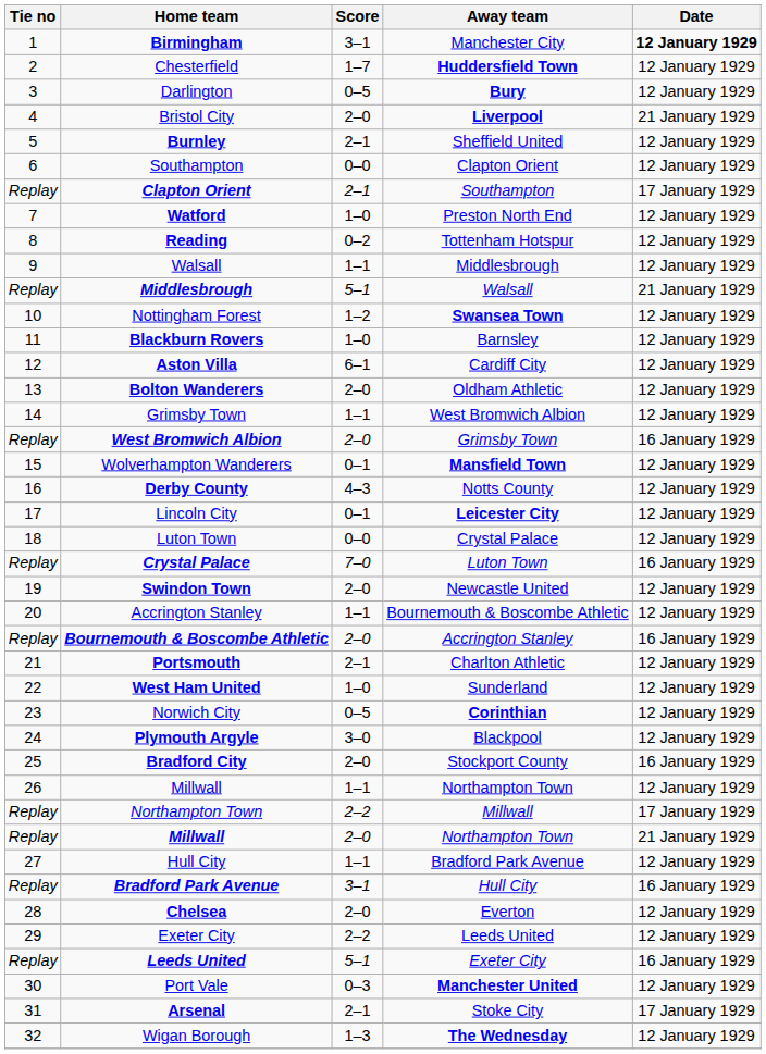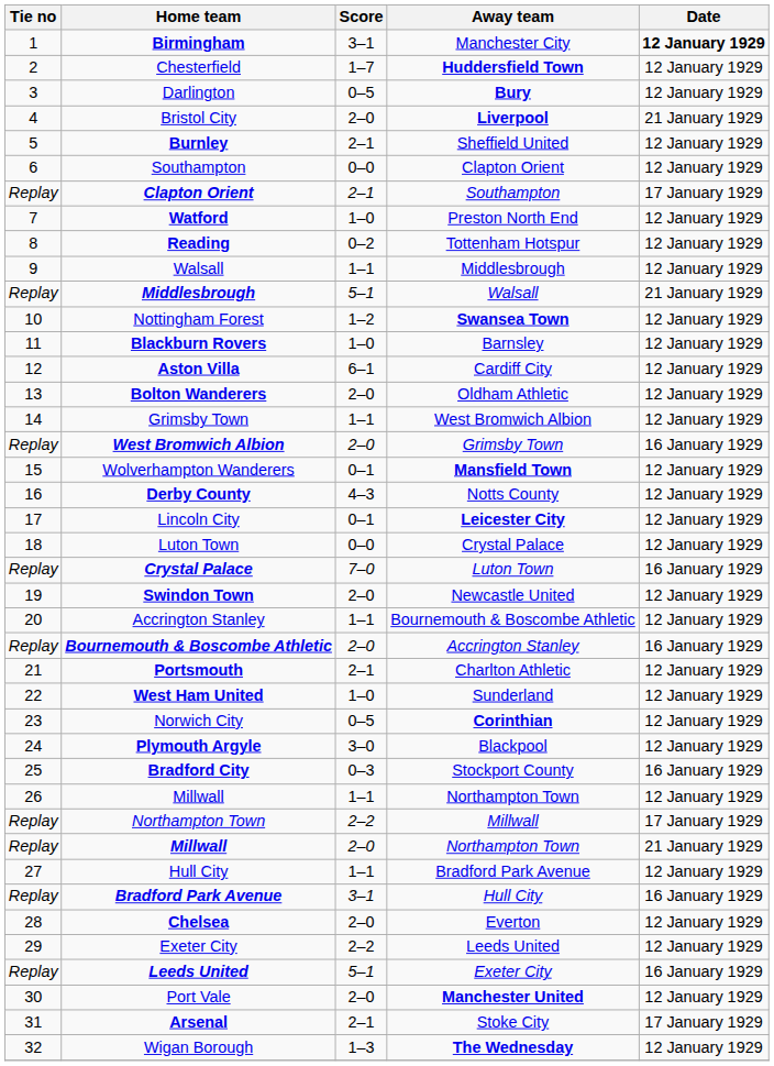 <table class="wikitable" style="text-align: center">
 <tr>
 <th>Tie no</th>
 <th>Home team</th>
 <th>Score</th>
 <th>Away team</th>
 <th>Date</th>
 </tr>
 <tr>
 <td>1</td>
 <td><strong><a href='#'>Birmingham</a></strong></td>
 <td>3–1</td>
 <td><a href='#'>Manchester City</a></td>
 <td><strong>12 January 1929</strong></td>
 </tr>
 <tr>
 <td>2</td>
 <td><a href='#'>Chesterfield</a></td>
 <td>1–7</td>
 <td><strong><a href='#'>Huddersfield Town</a></strong></td>
 <td>12 January 1929</td>
 </tr>
 <tr>
 <td>3</td>
 <td><a href='#'>Darlington</a></td>
 <td>0–5</td>
 <td><strong><a href='#'>Bury</a></strong></td>
 <td>12 January 1929</td>
 </tr>
 <tr>
 <td>4</td>
 <td><a href='#'>Bristol City</a></td>
 <td>2–0</td>
 <td><strong><a href='#'>Liverpool</a></strong></td>
 <td>21 January 1929</td>
 </tr>
 <tr>
 <td>5</td>
 <td><strong><a href='#'>Burnley</a></strong></td>
 <td>2–1</td>
 <td><a href='#'>Sheffield United</a></td>
 <td>12 January 1929</td>
 </tr>
 <tr>
 <td>6</td>
 <td><a href='#'>Southampton</a></td>
 <td>0–0</td>
 <td><a href='#'>Clapton Orient</a></td>
 <td>12 January 1929</td>
 </tr>
 <tr>
 <td><em>Replay</em></td>
 <td><strong><em><a href='#'>Clapton Orient</a></em></strong></td>
 <td><em>2–1</em></td>
 <td><em><a href='#'>Southampton</a></em></td>
 <td>17 January 1929</td>
 </tr>
 <tr>
 <td>7</td>
 <td><strong><a href='#'>Watford</a></strong></td>
 <td>1–0</td>
 <td><a href='#'>Preston North End</a></td>
 <td>12 January 1929</td>
 </tr>
 <tr>
 <td>8</td>
 <td><strong><a href='#'>Reading</a></strong></td>
 <td>0–2</td>
 <td><a href='#'>Tottenham Hotspur</a></td>
 <td>12 January 1929</td>
 </tr>
 <tr>
 <td>9</td>
 <td><a href='#'>Walsall</a></td>
 <td>1–1</td>
 <td><a href='#'>Middlesbrough</a></td>
 <td>12 January 1929</td>
 </tr>
 <tr>
 <td><em>Replay</em></td>
 <td><strong><em><a href='#'>Middlesbrough</a></em></strong></td>
 <td><em>5–1</em></td>
 <td><em><a href='#'>Walsall</a></em></td>
 <td>21 January 1929</td>
 </tr>
 <tr>
 <td>10</td>
 <td><a href='#'>Nottingham Forest</a></td>
 <td>1–2</td>
 <td><strong><a href='#'>Swansea Town</a></strong></td>
 <td>12 January 1929</td>
 </tr>
 <tr>
 <td>11</td>
 <td><strong><a href='#'>Blackburn Rovers</a></strong></td>
 <td>1–0</td>
 <td><a href='#'>Barnsley</a></td>
 <td>12 January 1929</td>
 </tr>
 <tr>
 <td>12</td>
 <td><strong><a href='#'>Aston Villa</a></strong></td>
 <td>6–1</td>
 <td><a href='#'>Cardiff City</a></td>
 <td>12 January 1929</td>
 </tr>
 <tr>
 <td>13</td>
 <td><strong><a href='#'>Bolton Wanderers</a></strong></td>
 <td>2–0</td>
 <td><a href='#'>Oldham Athletic</a></td>
 <td>12 January 1929</td>
 </tr>
 <tr>
 <td>14</td>
 <td><a href='#'>Grimsby Town</a></td>
 <td>1–1</td>
 <td><a href='#'>West Bromwich Albion</a></td>
 <td>12 January 1929</td>
 </tr>
 <tr>
 <td><em>Replay</em></td>
 <td><strong><em><a href='#'>West Bromwich Albion</a></em></strong></td>
 <td><em>2–0</em></td>
 <td><em><a href='#'>Grimsby Town</a></em></td>
 <td>16 January 1929</td>
 </tr>
 <tr>
 <td>15</td>
 <td><a href='#'>Wolverhampton Wanderers</a></td>
 <td>0–1</td>
 <td><strong><a href='#'>Mansfield Town</a></strong></td>
 <td>12 January 1929</td>
 </tr>
 <tr>
 <td>16</td>
 <td><strong><a href='#'>Derby County</a></strong></td>
 <td>4–3</td>
 <td><a href='#'>Notts County</a></td>
 <td>12 January 1929</td>
 </tr>
 <tr>
 <td>17</td>
 <td><a href='#'>Lincoln City</a></td>
 <td>0–1</td>
 <td><strong><a href='#'>Leicester City</a></strong></td>
 <td>12 January 1929</td>
 </tr>
 <tr>
 <td>18</td>
 <td><a href='#'>Luton Town</a></td>
 <td>0–0</td>
 <td><a href='#'>Crystal Palace</a></td>
 <td>12 January 1929</td>
 </tr>
 <tr>
 <td><em>Replay</em></td>
 <td><strong><em><a href='#'>Crystal Palace</a></em></strong></td>
 <td><em>7–0</em></td>
 <td><em><a href='#'>Luton Town</a></em></td>
 <td>16 January 1929</td>
 </tr>
 <tr>
 <td>19</td>
 <td><strong><a href='#'>Swindon Town</a></strong></td>
 <td>2–0</td>
 <td><a href='#'>Newcastle United</a></td>
 <td>12 January 1929</td>
 </tr>
 <tr>
 <td>20</td>
 <td><a href='#'>Accrington Stanley</a></td>
 <td>1–1</td>
 <td><a href='#'>Bournemouth & Boscombe Athletic</a></td>
 <td>12 January 1929</td>
 </tr>
 <tr>
 <td><em>Replay</em></td>
 <td><strong><em><a href='#'>Bournemouth & Boscombe Athletic</a></em></strong></td>
 <td><em>2–0</em></td>
 <td><em><a href='#'>Accrington Stanley</a></em></td>
 <td>16 January 1929</td>
 </tr>
 <tr>
 <td>21</td>
 <td><strong><a href='#'>Portsmouth</a></strong></td>
 <td>2–1</td>
 <td><a href='#'>Charlton Athletic</a></td>
 <td>12 January 1929</td>
 </tr>
 <tr>
 <td>22</td>
 <td><strong><a href='#'>West Ham United</a></strong></td>
 <td>1–0</td>
 <td><a href='#'>Sunderland</a></td>
 <td>12 January 1929</td>
 </tr>
 <tr>
 <td>23</td>
 <td><a href='#'>Norwich City</a></td>
 <td>0–5</td>
 <td><strong><a href='#'>Corinthian</a></strong></td>
 <td>12 January 1929</td>
 </tr>
 <tr>
 <td>24</td>
 <td><strong><a href='#'>Plymouth Argyle</a></strong></td>
 <td>3–0</td>
 <td><a href='#'>Blackpool</a></td>
 <td>12 January 1929</td>
 </tr>
 <tr>
 <td>25</td>
 <td><strong><a href='#'>Bradford City</a></strong></td>
-<td>2–0</td>
+<td>0–3</td>
 <td><a href='#'>Stockport County</a></td>
 <td>16 January 1929</td>
 </tr>
 <tr>
 <td>26</td>
 <td><a href='#'>Millwall</a></td>
 <td>1–1</td>
 <td><a href='#'>Northampton Town</a></td>
 <td>12 January 1929</td>
 </tr>
 <tr>
 <td><em>Replay</em></td>
 <td><em><a href='#'>Northampton Town</a></em></td>
 <td><em>2–2</em></td>
 <td><em><a href='#'>Millwall</a></em></td>
 <td>17 January 1929</td>
 </tr>
 <tr>
 <td><em>Replay</em></td>
 <td><strong><em><a href='#'>Millwall</a></em></strong></td>
 <td><em>2–0</em></td>
 <td><em><a href='#'>Northampton Town</a></em></td>
 <td>21 January 1929</td>
 </tr>
 <tr>
 <td>27</td>
 <td><a href='#'>Hull City</a></td>
 <td>1–1</td>
 <td><a href='#'>Bradford Park Avenue</a></td>
 <td>12 January 1929</td>
 </tr>
 <tr>
 <td><em>Replay</em></td>
 <td><strong><em><a href='#'>Bradford Park Avenue</a></em></strong></td>
 <td><em>3–1</em></td>
 <td><em><a href='#'>Hull City</a></em></td>
 <td>16 January 1929</td>
 </tr>
 <tr>
 <td>28</td>
 <td><strong><a href='#'>Chelsea</a></strong></td>
 <td>2–0</td>
 <td><a href='#'>Everton</a></td>
 <td>12 January 1929</td>
 </tr>
 <tr>
 <td>29</td>
 <td><a href='#'>Exeter City</a></td>
 <td>2–2</td>
 <td><a href='#'>Leeds United</a></td>
 <td>12 January 1929</td>
 </tr>
 <tr>
 <td><em>Replay</em></td>
 <td><strong><em><a href='#'>Leeds United</a></em></strong></td>
 <td><em>5–1</em></td>
 <td><em><a href='#'>Exeter City</a></em></td>
 <td>16 January 1929</td>
 </tr>
 <tr>
 <td>30</td>
 <td><a href='#'>Port Vale</a></td>
-<td>0–3</td>
+<td>2–0</td>
 <td><strong><a href='#'>Manchester United</a></strong></td>
 <td>12 January 1929</td>
 </tr>
 <tr>
 <td>31</td>
 <td><strong><a href='#'>Arsenal</a></strong></td>
 <td>2–1</td>
 <td><a href='#'>Stoke City</a></td>
 <td>17 January 1929</td>
 </tr>
 <tr>
 <td>32</td>
 <td><a href='#'>Wigan Borough</a></td>
 <td>1–3</td>
 <td><strong><a href='#'>The Wednesday</a></strong></td>
 <td>12 January 1929</td>
 </tr>
 <tr>
 </tr>
 </table>
